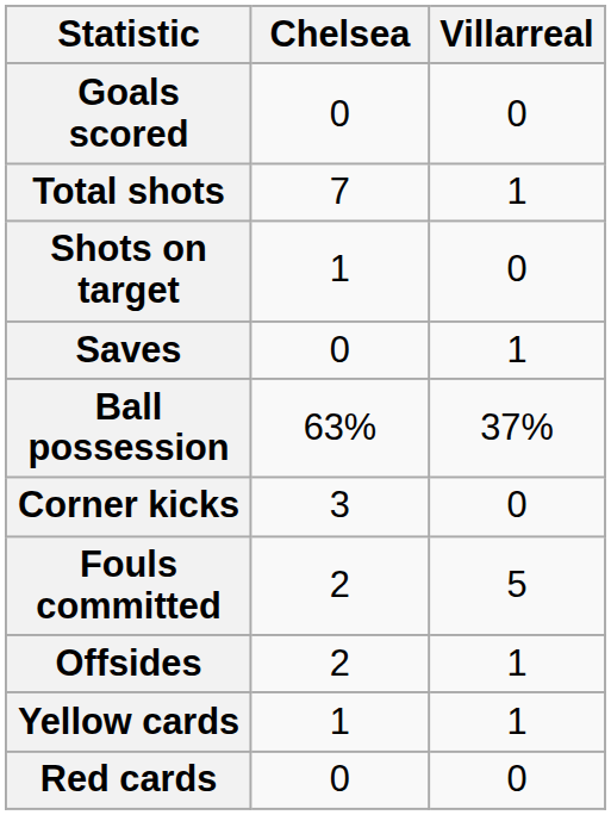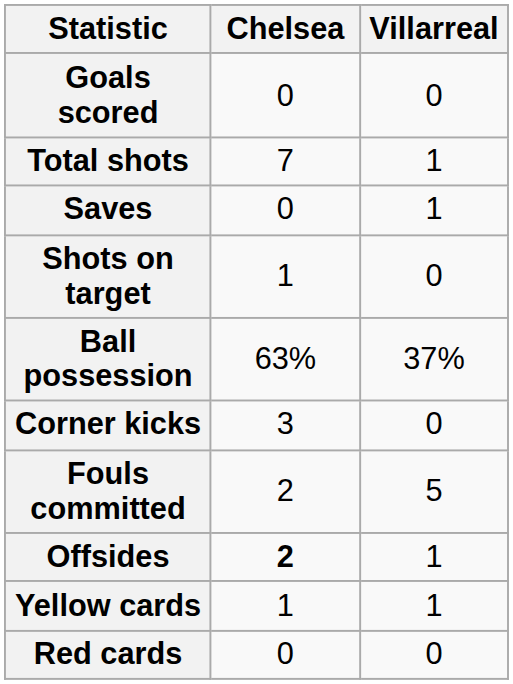 <table class="wikitable plainrowheaders" style="text-align:center">
 <tr>
 <th scope="col" style="width:100px">Statistic</th>
 <th scope="col" style="width:70px">Chelsea</th>
 <th scope="col" style="width:70px">Villarreal</th>
 </tr>
 <tr>
 <th scope=row>Goals scored</th>
 <td>0</td>
 <td>0</td>
 </tr>
 <tr>
 <th scope=row>Total shots</th>
 <td>7</td>
 <td>1</td>
 </tr>
 <tr>
+<th scope=row>Saves</th>
+<td>0</td>
+<td>1</td>
+</tr>
+<tr>
 <th scope=row>Shots on target</th>
 <td>1</td>
 <td>0</td>
-</tr>
-<tr>
-<th scope=row>Saves</th>
-<td>0</td>
-<td>1</td>
 </tr>
 <tr>
 <th scope=row>Ball possession</th>
 <td>63%</td>
 <td>37%</td>
 </tr>
 <tr>
 <th scope=row>Corner kicks</th>
 <td>3</td>
 <td>0</td>
 </tr>
 <tr>
 <th scope=row>Fouls committed</th>
 <td>2</td>
 <td>5</td>
 </tr>
 <tr>
 <th scope=row>Offsides</th>
-<td>2</td>
+<td><strong>2</strong></td>
 <td>1</td>
 </tr>
 <tr>
 <th scope=row>Yellow cards</th>
 <td>1</td>
 <td>1</td>
 </tr>
 <tr>
 <th scope=row>Red cards</th>
 <td>0</td>
 <td>0</td>
 </tr>
 </table>
